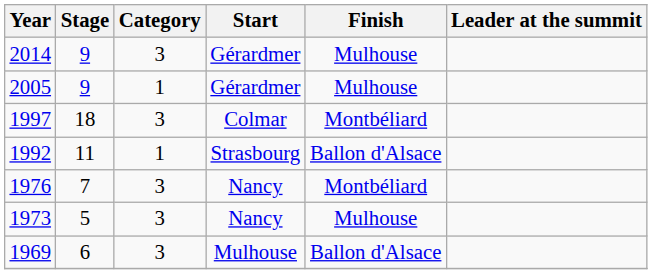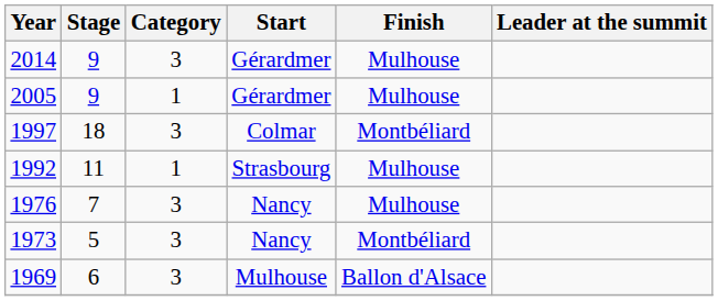 <table class="wikitable" style="text-align: center;">
 <tr>
 <th>Year</th>
 <th>Stage</th>
 <th>Category</th>
 <th>Start</th>
 <th>Finish</th>
 <th>Leader at the summit</th>
 </tr>
 <tr>
 <td><a href='#'>2014</a></td>
 <td><a href='#'>9</a></td>
 <td>3</td>
 <td><a href='#'>Gérardmer</a></td>
 <td><a href='#'>Mulhouse</a></td>
 <td align=left></td>
 </tr>
 <tr>
 <td><a href='#'>2005</a></td>
 <td><a href='#'>9</a></td>
 <td>1</td>
 <td><a href='#'>Gérardmer</a></td>
 <td><a href='#'>Mulhouse</a></td>
 <td align=left></td>
 </tr>
 <tr>
 <td><a href='#'>1997</a></td>
 <td>18</td>
 <td>3</td>
 <td><a href='#'>Colmar</a></td>
 <td><a href='#'>Montbéliard</a></td>
 <td align=left></td>
 </tr>
 <tr>
 <td><a href='#'>1992</a></td>
 <td>11</td>
 <td>1</td>
 <td><a href='#'>Strasbourg</a></td>
-<td><a href='#'>Ballon d'Alsace</a></td>
+<td><a href='#'>Mulhouse</a></td>
 <td align=left></td>
 </tr>
 <tr>
 <td><a href='#'>1976</a></td>
 <td>7</td>
 <td>3</td>
 <td><a href='#'>Nancy</a></td>
-<td><a href='#'>Montbéliard</a></td>
+<td><a href='#'>Mulhouse</a></td>
 <td align=left></td>
 </tr>
 <tr>
 <td><a href='#'>1973</a></td>
 <td>5</td>
 <td>3</td>
 <td><a href='#'>Nancy</a></td>
-<td><a href='#'>Mulhouse</a></td>
+<td><a href='#'>Montbéliard</a></td>
 <td align=left></td>
 </tr>
 <tr>
 <td><a href='#'>1969</a></td>
 <td>6</td>
 <td>3</td>
 <td><a href='#'>Mulhouse</a></td>
 <td><a href='#'>Ballon d'Alsace</a></td>
 <td align=left></td>
 </tr>
 <tr>
 </tr>
 </table>
